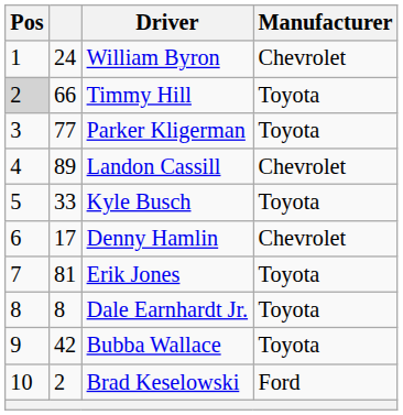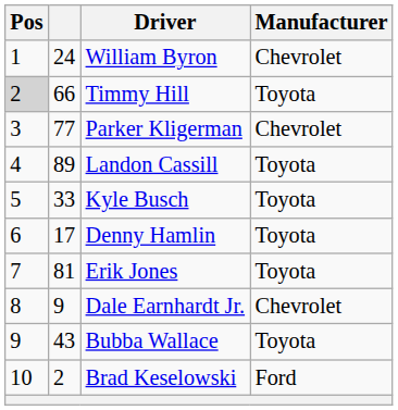 <table class="wikitable" style="font-size:98%">
 <tr>
 <th>Pos</th>
 <th></th>
 <th>Driver</th>
 <th>Manufacturer</th>
 </tr>
 <tr>
 <td>1</td>
 <td>24</td>
 <td><a href='#'>William Byron</a></td>
 <td>Chevrolet</td>
 </tr>
 <tr>
 <td style="background: lightgrey;">2</td>
 <td>66</td>
 <td><a href='#'>Timmy Hill</a></td>
 <td>Toyota</td>
 </tr>
 <tr>
 <td>3</td>
 <td>77</td>
 <td><a href='#'>Parker Kligerman</a></td>
-<td>Toyota</td>
+<td>Chevrolet</td>
 </tr>
 <tr>
 <td>4</td>
 <td>89</td>
 <td><a href='#'>Landon Cassill</a></td>
-<td>Chevrolet</td>
+<td>Toyota</td>
 </tr>
 <tr>
 <td>5</td>
 <td>33</td>
 <td><a href='#'>Kyle Busch</a></td>
 <td>Toyota</td>
 </tr>
 <tr>
 <td>6</td>
 <td>17</td>
 <td><a href='#'>Denny Hamlin</a></td>
-<td>Chevrolet</td>
+<td>Toyota</td>
 </tr>
 <tr>
 <td>7</td>
 <td>81</td>
 <td><a href='#'>Erik Jones</a></td>
 <td>Toyota</td>
 </tr>
 <tr>
 <td>8</td>
-<td>8</td>
+<td>9</td>
 <td><a href='#'>Dale Earnhardt Jr.</a></td>
-<td>Toyota</td>
+<td>Chevrolet</td>
 </tr>
 <tr>
 <td>9</td>
-<td>42</td>
+<td>43</td>
 <td><a href='#'>Bubba Wallace</a></td>
 <td>Toyota</td>
 </tr>
 <tr>
 <td>10</td>
 <td>2</td>
 <td><a href='#'>Brad Keselowski</a></td>
 <td>Ford</td>
 </tr>
 <tr>
 <th colspan=4></th>
 </tr>
 </table>
